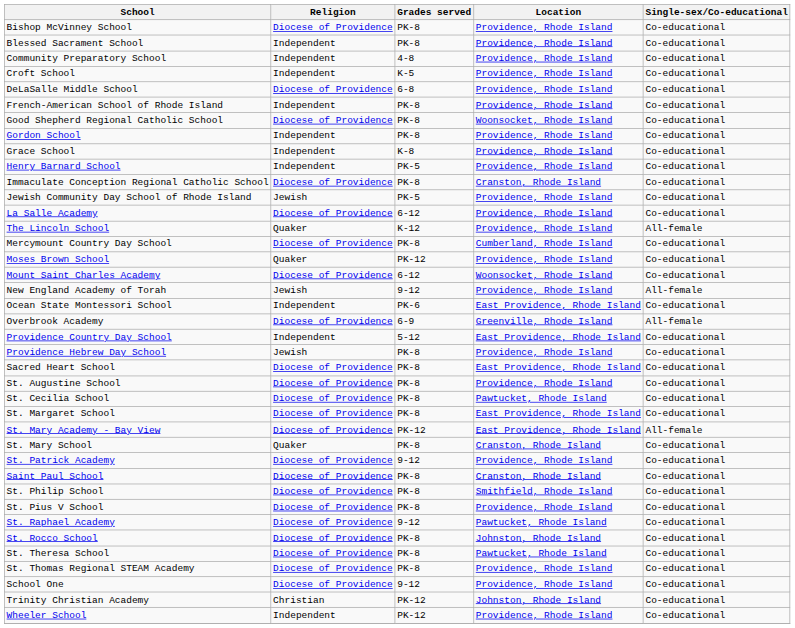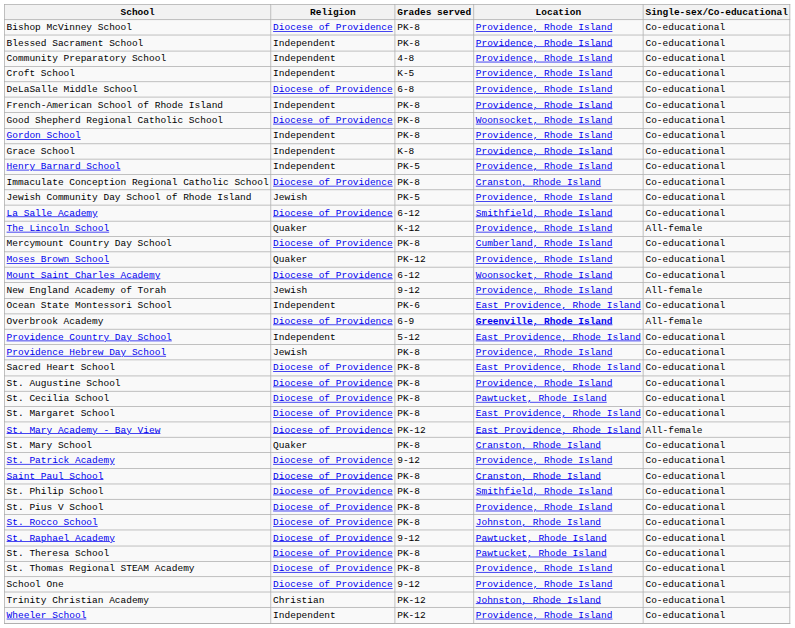 <table class="wikitable sortable">
 <tr>
 <th>School</th>
 <th>Religion</th>
 <th>Grades served</th>
 <th>Location</th>
 <th>Single-sex/Co-educational</th>
 </tr>
 <tr>
 <td>Bishop McVinney School</td>
 <td><a href='#'>Diocese of Providence</a></td>
 <td>PK-8</td>
 <td><a href='#'>Providence, Rhode Island</a></td>
 <td>Co-educational</td>
 </tr>
 <tr>
 <td>Blessed Sacrament School</td>
 <td>Independent</td>
 <td>PK-8</td>
 <td><a href='#'>Providence, Rhode Island</a></td>
 <td>Co-educational</td>
 </tr>
 <tr>
 <td>Community Preparatory School</td>
 <td>Independent</td>
 <td>4-8</td>
 <td><a href='#'>Providence, Rhode Island</a></td>
 <td>Co-educational</td>
 </tr>
 <tr>
 <td>Croft School</td>
 <td>Independent</td>
 <td>K-5</td>
 <td><a href='#'>Providence, Rhode Island</a></td>
 <td>Co-educational</td>
 </tr>
 <tr>
 <td>DeLaSalle Middle School</td>
 <td><a href='#'>Diocese of Providence</a></td>
 <td>6-8</td>
 <td><a href='#'>Providence, Rhode Island</a></td>
 <td>Co-educational</td>
 </tr>
 <tr>
 <td>French-American School of Rhode Island</td>
 <td>Independent</td>
 <td>PK-8</td>
 <td><a href='#'>Providence, Rhode Island</a></td>
 <td>Co-educational</td>
 </tr>
 <tr>
 <td>Good Shepherd Regional Catholic School</td>
 <td><a href='#'>Diocese of Providence</a></td>
 <td>PK-8</td>
 <td><a href='#'>Woonsocket, Rhode Island</a></td>
 <td>Co-educational</td>
 </tr>
 <tr>
 <td><a href='#'>Gordon School</a></td>
 <td>Independent</td>
 <td>PK-8</td>
 <td><a href='#'>Providence, Rhode Island</a></td>
 <td>Co-educational</td>
 </tr>
 <tr>
 <td>Grace School</td>
 <td>Independent</td>
 <td>K-8</td>
 <td><a href='#'>Providence, Rhode Island</a></td>
 <td>Co-educational</td>
 </tr>
 <tr>
 <td><a href='#'>Henry Barnard School</a></td>
 <td>Independent</td>
 <td>PK-5</td>
 <td><a href='#'>Providence, Rhode Island</a></td>
 <td>Co-educational</td>
 </tr>
 <tr>
 <td>Immaculate Conception Regional Catholic School</td>
 <td><a href='#'>Diocese of Providence</a></td>
 <td>PK-8</td>
 <td><a href='#'>Cranston, Rhode Island</a></td>
 <td>Co-educational</td>
 </tr>
 <tr>
 <td>Jewish Community Day School of Rhode Island</td>
 <td>Jewish</td>
 <td>PK-5</td>
 <td><a href='#'>Providence, Rhode Island</a></td>
 <td>Co-educational</td>
 </tr>
 <tr>
 <td><a href='#'>La Salle Academy</a></td>
 <td><a href='#'>Diocese of Providence</a></td>
 <td>6-12</td>
-<td><a href='#'>Providence, Rhode Island</a></td>
+<td><a href='#'>Smithfield, Rhode Island</a></td>
 <td>Co-educational</td>
 </tr>
 <tr>
 <td><a href='#'>The Lincoln School</a></td>
 <td>Quaker</td>
 <td>K-12</td>
 <td><a href='#'>Providence, Rhode Island</a></td>
 <td>All-female</td>
 </tr>
 <tr>
 <td>Mercymount Country Day School</td>
 <td><a href='#'>Diocese of Providence</a></td>
 <td>PK-8</td>
 <td><a href='#'>Cumberland, Rhode Island</a></td>
 <td>Co-educational</td>
 </tr>
 <tr>
 <td><a href='#'>Moses Brown School</a></td>
 <td>Quaker</td>
 <td>PK-12</td>
 <td><a href='#'>Providence, Rhode Island</a></td>
 <td>Co-educational</td>
 </tr>
 <tr>
 <td><a href='#'>Mount Saint Charles Academy</a></td>
 <td><a href='#'>Diocese of Providence</a></td>
 <td>6-12</td>
 <td><a href='#'>Woonsocket, Rhode Island</a></td>
 <td>Co-educational</td>
 </tr>
 <tr>
 <td>New England Academy of Torah</td>
 <td>Jewish</td>
 <td>9-12</td>
 <td><a href='#'>Providence, Rhode Island</a></td>
 <td>All-female</td>
 </tr>
 <tr>
 <td>Ocean State Montessori School</td>
 <td>Independent</td>
 <td>PK-6</td>
 <td><a href='#'>East Providence, Rhode Island</a></td>
 <td>Co-educational</td>
 </tr>
 <tr>
 <td>Overbrook Academy</td>
 <td><a href='#'>Diocese of Providence</a></td>
 <td>6-9</td>
-<td><a href='#'>Greenville, Rhode Island</a></td>
+<td><strong><a href='#'>Greenville, Rhode Island</a></strong></td>
 <td>All-female</td>
 </tr>
 <tr>
 <td><a href='#'>Providence Country Day School</a></td>
 <td>Independent</td>
 <td>5-12</td>
 <td><a href='#'>East Providence, Rhode Island</a></td>
 <td>Co-educational</td>
 </tr>
 <tr>
 <td><a href='#'>Providence Hebrew Day School</a></td>
 <td>Jewish</td>
 <td>PK-8</td>
 <td><a href='#'>Providence, Rhode Island</a></td>
 <td>Co-educational</td>
 </tr>
 <tr>
 <td>Sacred Heart School</td>
 <td><a href='#'>Diocese of Providence</a></td>
 <td>PK-8</td>
 <td><a href='#'>East Providence, Rhode Island</a></td>
 <td>Co-educational</td>
 </tr>
 <tr>
 <td>St. Augustine School</td>
 <td><a href='#'>Diocese of Providence</a></td>
 <td>PK-8</td>
 <td><a href='#'>Providence, Rhode Island</a></td>
 <td>Co-educational</td>
 </tr>
 <tr>
 <td>St. Cecilia School</td>
 <td><a href='#'>Diocese of Providence</a></td>
 <td>PK-8</td>
 <td><a href='#'>Pawtucket, Rhode Island</a></td>
 <td>Co-educational</td>
 </tr>
 <tr>
 <td>St. Margaret School</td>
 <td><a href='#'>Diocese of Providence</a></td>
 <td>PK-8</td>
 <td><a href='#'>East Providence, Rhode Island</a></td>
 <td>Co-educational</td>
 </tr>
 <tr>
 <td><a href='#'>St. Mary Academy - Bay View</a></td>
 <td><a href='#'>Diocese of Providence</a></td>
 <td>PK-12</td>
 <td><a href='#'>East Providence, Rhode Island</a></td>
 <td>All-female</td>
 </tr>
 <tr>
 <td>St. Mary School</td>
 <td>Quaker</td>
 <td>PK-8</td>
 <td><a href='#'>Cranston, Rhode Island</a></td>
 <td>Co-educational</td>
 </tr>
 <tr>
 <td><a href='#'>St. Patrick Academy</a></td>
 <td><a href='#'>Diocese of Providence</a></td>
 <td>9-12</td>
 <td><a href='#'>Providence, Rhode Island</a></td>
 <td>Co-educational</td>
 </tr>
 <tr>
 <td><a href='#'>Saint Paul School</a></td>
 <td><a href='#'>Diocese of Providence</a></td>
 <td>PK-8</td>
 <td><a href='#'>Cranston, Rhode Island</a></td>
 <td>Co-educational</td>
 </tr>
 <tr>
 <td>St. Philip School</td>
 <td><a href='#'>Diocese of Providence</a></td>
 <td>PK-8</td>
 <td><a href='#'>Smithfield, Rhode Island</a></td>
 <td>Co-educational</td>
 </tr>
 <tr>
 <td>St. Pius V School</td>
 <td><a href='#'>Diocese of Providence</a></td>
 <td>PK-8</td>
 <td><a href='#'>Providence, Rhode Island</a></td>
 <td>Co-educational</td>
 </tr>
 <tr>
+<td><a href='#'>St. Rocco School</a></td>
+<td><a href='#'>Diocese of Providence</a></td>
+<td>PK-8</td>
+<td><a href='#'>Johnston, Rhode Island</a></td>
+<td>Co-educational</td>
+</tr>
+<tr>
 <td><a href='#'>St. Raphael Academy</a></td>
 <td><a href='#'>Diocese of Providence</a></td>
 <td>9-12</td>
 <td><a href='#'>Pawtucket, Rhode Island</a></td>
-<td>Co-educational</td>
-</tr>
-<tr>
-<td><a href='#'>St. Rocco School</a></td>
-<td><a href='#'>Diocese of Providence</a></td>
-<td>PK-8</td>
-<td><a href='#'>Johnston, Rhode Island</a></td>
 <td>Co-educational</td>
 </tr>
 <tr>
 <td>St. Theresa School</td>
 <td><a href='#'>Diocese of Providence</a></td>
 <td>PK-8</td>
 <td><a href='#'>Pawtucket, Rhode Island</a></td>
 <td>Co-educational</td>
 </tr>
 <tr>
 <td>St. Thomas Regional STEAM Academy</td>
 <td><a href='#'>Diocese of Providence</a></td>
 <td>PK-8</td>
 <td><a href='#'>Providence, Rhode Island</a></td>
 <td>Co-educational</td>
 </tr>
 <tr>
 <td>School One</td>
 <td><a href='#'>Diocese of Providence</a></td>
 <td>9-12</td>
 <td><a href='#'>Providence, Rhode Island</a></td>
 <td>Co-educational</td>
 </tr>
 <tr>
 <td>Trinity Christian Academy</td>
 <td>Christian</td>
 <td>PK-12</td>
 <td><a href='#'>Johnston, Rhode Island</a></td>
 <td>Co-educational</td>
 </tr>
 <tr>
 <td><a href='#'>Wheeler School</a></td>
 <td>Independent</td>
 <td>PK-12</td>
 <td><a href='#'>Providence, Rhode Island</a></td>
 <td>Co-educational</td>
 </tr>
 <tr>
 </tr>
 </table>
